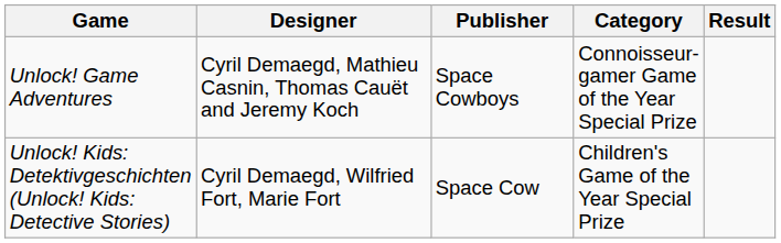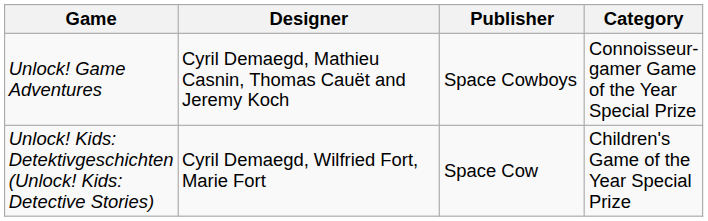 <table class="wikitable">
 <tr>
 <th style="width:140px;">Game</th>
 <th style="width:225px;">Designer</th>
 <th style="width:120px;">Publisher</th>
 <th>Category</th>
-<th>Result</th>
 </tr>
 <tr>
 <td><em>Unlock! Game Adventures</em></td>
 <td>Cyril Demaegd, Mathieu Casnin, Thomas Cauët and Jeremy Koch</td>
 <td>Space Cowboys</td>
 <td>Connoisseur-gamer Game of the Year Special Prize</td>
-<td></td>
 </tr>
 <tr>
 <td><em>Unlock! Kids: Detektivgeschichten (Unlock! Kids: Detective Stories)</em></td>
 <td>Cyril Demaegd, Wilfried Fort, Marie Fort</td>
 <td>Space Cow</td>
 <td>Children's Game of the Year Special Prize</td>
-<td></td>
 </tr>
 </table>
